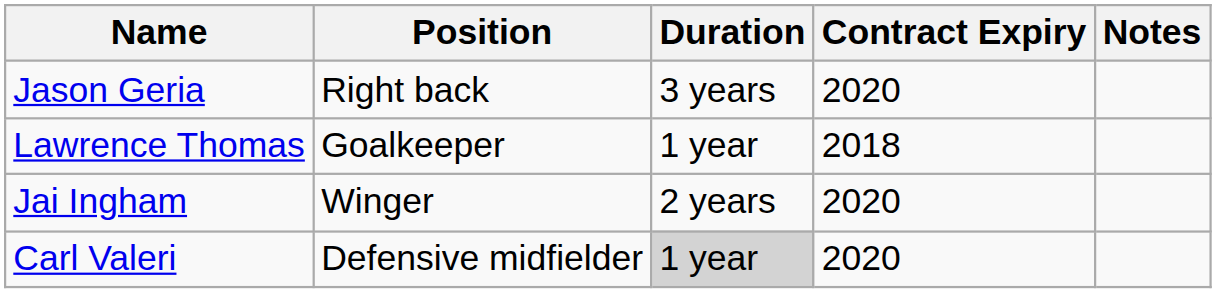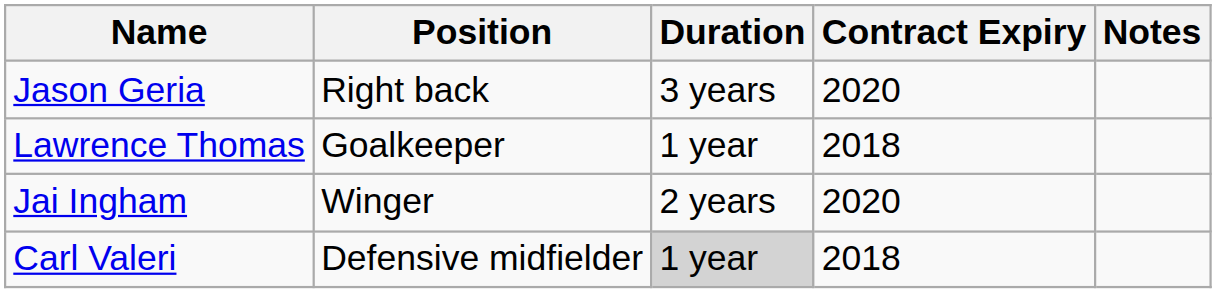 <table class="wikitable">
 <tr>
 <th>Name</th>
 <th>Position</th>
 <th>Duration</th>
 <th>Contract Expiry</th>
 <th>Notes</th>
 </tr>
 <tr>
 <td> <a href='#'>Jason Geria</a></td>
 <td>Right back</td>
 <td>3 years</td>
 <td>2020</td>
 <td></td>
 </tr>
 <tr>
 <td> <a href='#'>Lawrence Thomas</a></td>
 <td>Goalkeeper</td>
 <td>1 year</td>
 <td>2018</td>
 <td></td>
 </tr>
 <tr>
 <td> <a href='#'>Jai Ingham</a></td>
 <td>Winger</td>
 <td>2 years</td>
 <td>2020</td>
 <td></td>
 </tr>
 <tr>
 <td> <a href='#'>Carl Valeri</a></td>
 <td>Defensive midfielder</td>
 <td style="background: lightgrey;">1 year</td>
-<td>2020</td>
+<td>2018</td>
 <td></td>
 </tr>
 </table>
